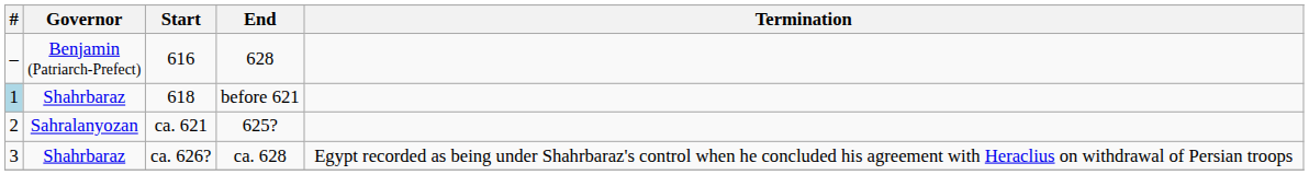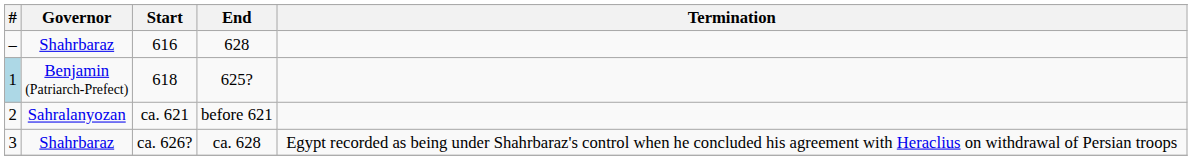 <table width=90% class="wikitable" style="text-align:center">
 <tr style="background:#cccccc">
 </tr>
 <tr>
 <th>#</th>
 <th>Governor</th>
 <th>Start</th>
 <th>End</th>
 <th>Termination</th>
 </tr>
 <tr>
 <td>–</td>
-<td><a href='#'>Benjamin</a><br><small>(Patriarch-Prefect)</small></td>
+<td><a href='#'>Shahrbaraz</a></td>
 <td>616</td>
 <td>628</td>
 <td></td>
 </tr>
 <tr>
 <td style="background: lightblue;">1</td>
-<td><a href='#'>Shahrbaraz</a></td>
+<td><a href='#'>Benjamin</a><br><small>(Patriarch-Prefect)</small></td>
 <td>618</td>
-<td>before 621</td>
+<td>625?</td>
 <td></td>
 </tr>
 <tr>
 <td>2</td>
 <td><a href='#'>Sahralanyozan</a></td>
 <td>ca. 621</td>
-<td>625?</td>
+<td>before 621</td>
 <td></td>
 </tr>
 <tr>
 <td>3</td>
 <td><a href='#'>Shahrbaraz</a></td>
 <td>ca. 626?</td>
 <td>ca. 628</td>
 <td>Egypt recorded as being under Shahrbaraz's control when he concluded his agreement with <a href='#'>Heraclius</a> on withdrawal of Persian troops</td>
 </tr>
 <tr>
 </tr>
 </table>
